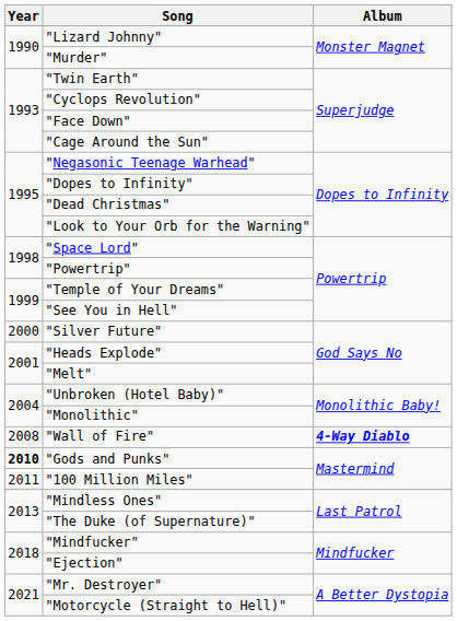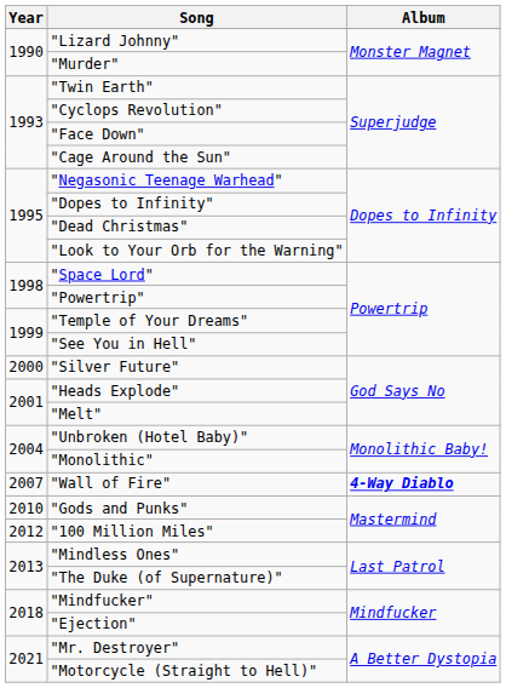 <table class="wikitable">
 <tr>
 <th rowspan="1">Year</th>
 <th rowspan="1">Song</th>
 <th rowspan="1">Album</th>
 </tr>
 <tr>
 </tr>
 <tr>
 <td rowspan="2">1990</td>
 <td>"Lizard Johnny"</td>
 <td rowspan="2"><em><a href='#'>Monster Magnet</a></em></td>
 </tr>
 <tr>
 <td>"Murder"</td>
 </tr>
 <tr>
 <td rowspan="4">1993</td>
 <td>"Twin Earth"</td>
 <td rowspan="4"><em><a href='#'>Superjudge</a></em></td>
 </tr>
 <tr>
 <td>"Cyclops Revolution"</td>
 </tr>
 <tr>
 <td>"Face Down"</td>
 </tr>
 <tr>
 <td>"Cage Around the Sun"</td>
 </tr>
 <tr>
 <td rowspan="4">1995</td>
 <td>"<a href='#'>Negasonic Teenage Warhead</a>"</td>
 <td rowspan="4"><em><a href='#'>Dopes to Infinity</a></em></td>
 </tr>
 <tr>
 <td>"Dopes to Infinity"</td>
 </tr>
 <tr>
 <td>"Dead Christmas"</td>
 </tr>
 <tr>
 <td>"Look to Your Orb for the Warning"</td>
 </tr>
 <tr>
 <td rowspan="2">1998</td>
 <td>"<a href='#'>Space Lord</a>"</td>
 <td rowspan="4"><em><a href='#'>Powertrip</a></em></td>
 </tr>
 <tr>
 <td>"Powertrip"</td>
 </tr>
 <tr>
 <td rowspan="2">1999</td>
 <td>"Temple of Your Dreams"</td>
 </tr>
 <tr>
 <td>"See You in Hell"</td>
 </tr>
 <tr>
 <td>2000</td>
 <td>"Silver Future"</td>
 <td rowspan="3"><em><a href='#'>God Says No</a></em></td>
 </tr>
 <tr>
 <td rowspan="2">2001</td>
 <td>"Heads Explode"</td>
 </tr>
 <tr>
 <td>"Melt"</td>
 </tr>
 <tr>
 <td rowspan="2">2004</td>
 <td>"Unbroken (Hotel Baby)"</td>
 <td rowspan="2"><em><a href='#'>Monolithic Baby!</a></em></td>
 </tr>
 <tr>
 <td>"Monolithic"</td>
 </tr>
 <tr>
-<td>2008</td>
+<td>2007</td>
 <td>"Wall of Fire"</td>
 <td><strong><em><a href='#'>4-Way Diablo</a></em></strong></td>
 </tr>
 <tr>
-<td><strong>2010</strong></td>
+<td>2010</td>
 <td>"Gods and Punks"</td>
 <td rowspan="2"><em><a href='#'>Mastermind</a></em></td>
 </tr>
 <tr>
-<td>2011</td>
+<td>2012</td>
 <td>"100 Million Miles"</td>
 </tr>
 <tr>
 <td rowspan="2">2013</td>
 <td>"Mindless Ones"</td>
 <td rowspan="2"><em><a href='#'>Last Patrol</a></em></td>
 </tr>
 <tr>
 <td>"The Duke (of Supernature)"</td>
 </tr>
 <tr>
 <td rowspan="2">2018</td>
 <td>"Mindfucker"</td>
 <td rowspan="2"><em><a href='#'>Mindfucker</a></em></td>
 </tr>
 <tr>
 <td>"Ejection"</td>
 </tr>
 <tr>
 <td rowspan="2">2021</td>
 <td>"Mr. Destroyer"</td>
 <td rowspan="2"><em><a href='#'>A Better Dystopia</a></em></td>
 </tr>
 <tr>
 <td>"Motorcycle (Straight to Hell)"</td>
 </tr>
 </table>
